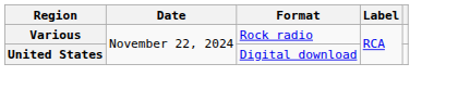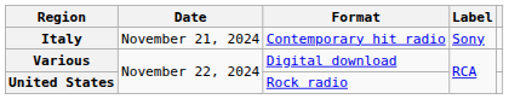 <table class="wikitable plainrowheaders">
 <tr>
 <th scope="col">Region</th>
 <th scope="col">Date</th>
 <th scope="col">Format</th>
 <th scope="col">Label</th>
 <th scope="col"></th>
 </tr>
 <tr>
+<th scope="row">Italy</th>
+<td>November 21, 2024</td>
+<td><a href='#'>Contemporary hit radio</a></td>
+<td><a href='#'>Sony</a></td>
+<td align="center"></td>
+</tr>
+<tr>
 <th scope="row">Various</th>
 <td rowspan="2">November 22, 2024</td>
-<td><a href='#'>Rock radio</a></td>
+<td><a href='#'>Digital download</a></td>
 <td rowspan="2"><a href='#'>RCA</a></td>
 <td align="center"></td>
 </tr>
 <tr>
 <th scope="row">United States</th>
-<td><a href='#'>Digital download</a></td>
+<td><a href='#'>Rock radio</a></td>
 <td align="center"></td>
 </tr>
 </table>
